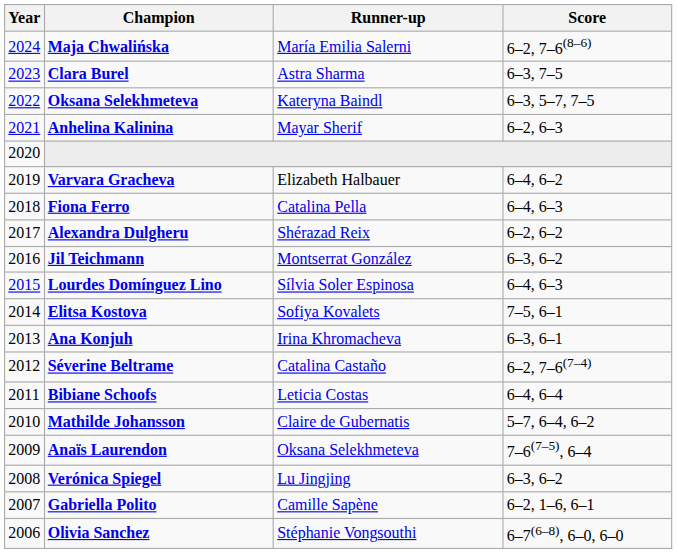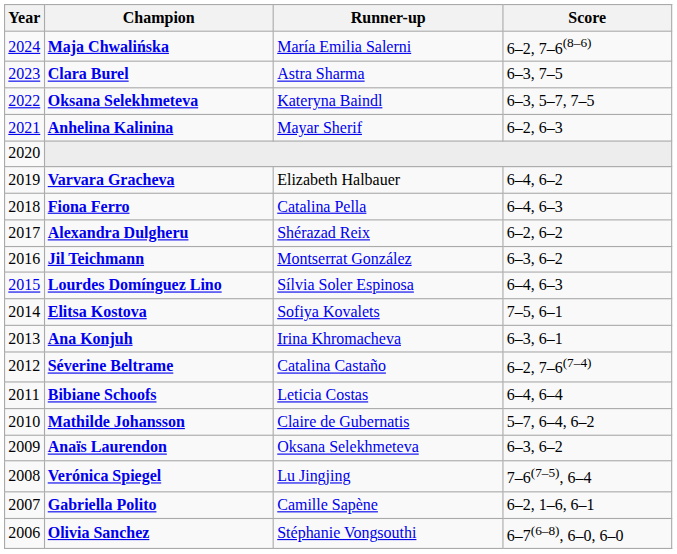 <table class="wikitable" style="font-size:90%">
 <tr>
 <th>Year</th>
 <th width="200">Champion</th>
 <th width="200">Runner-up</th>
 <th width="145">Score</th>
 </tr>
 <tr>
 <td><a href='#'>2024</a></td>
 <td> <strong><a href='#'>Maja Chwalińska</a></strong></td>
 <td> <a href='#'>María Emilia Salerni</a></td>
 <td>6–2, 7–6<sup>(8–6)</sup></td>
 </tr>
 <tr>
 <td><a href='#'>2023</a></td>
 <td> <strong><a href='#'>Clara Burel</a></strong></td>
 <td> <a href='#'>Astra Sharma</a></td>
 <td>6–3, 7–5</td>
 </tr>
 <tr>
 <td><a href='#'>2022</a></td>
 <td> <strong><a href='#'>Oksana Selekhmeteva</a></strong></td>
 <td> <a href='#'>Kateryna Baindl</a></td>
 <td>6–3, 5–7, 7–5</td>
 </tr>
 <tr>
 <td><a href='#'>2021</a></td>
 <td> <strong><a href='#'>Anhelina Kalinina</a></strong></td>
 <td> <a href='#'>Mayar Sherif</a></td>
 <td>6–2, 6–3</td>
 </tr>
 <tr>
 <td>2020</td>
 <td colspan=3 bgcolor="#ededed"></td>
 </tr>
 <tr>
 <td>2019</td>
 <td> <strong><a href='#'>Varvara Gracheva</a></strong></td>
 <td> Elizabeth Halbauer</td>
 <td>6–4, 6–2</td>
 </tr>
 <tr>
 <td>2018</td>
 <td> <strong><a href='#'>Fiona Ferro</a></strong></td>
 <td> <a href='#'>Catalina Pella</a></td>
 <td>6–4, 6–3</td>
 </tr>
 <tr>
 <td>2017</td>
 <td> <strong><a href='#'>Alexandra Dulgheru</a></strong></td>
 <td> <a href='#'>Shérazad Reix</a></td>
 <td>6–2, 6–2</td>
 </tr>
 <tr>
 <td>2016</td>
 <td> <strong><a href='#'>Jil Teichmann</a></strong></td>
 <td> <a href='#'>Montserrat González</a></td>
 <td>6–3, 6–2</td>
 </tr>
 <tr>
 <td><a href='#'>2015</a></td>
 <td> <strong><a href='#'>Lourdes Domínguez Lino</a></strong></td>
 <td> <a href='#'>Sílvia Soler Espinosa</a></td>
 <td>6–4, 6–3</td>
 </tr>
 <tr>
 <td>2014</td>
 <td> <strong><a href='#'>Elitsa Kostova</a></strong></td>
 <td> <a href='#'>Sofiya Kovalets</a></td>
 <td>7–5, 6–1</td>
 </tr>
 <tr>
 <td>2013</td>
 <td> <strong><a href='#'>Ana Konjuh</a></strong></td>
 <td> <a href='#'>Irina Khromacheva</a></td>
 <td>6–3, 6–1</td>
 </tr>
 <tr>
 <td>2012</td>
 <td> <strong><a href='#'>Séverine Beltrame</a></strong></td>
 <td> <a href='#'>Catalina Castaño</a></td>
 <td>6–2, 7–6<sup>(7–4)</sup></td>
 </tr>
 <tr>
 <td>2011</td>
 <td> <strong><a href='#'>Bibiane Schoofs</a></strong></td>
 <td> <a href='#'>Leticia Costas</a></td>
 <td>6–4, 6–4</td>
 </tr>
 <tr>
 <td>2010</td>
 <td> <strong><a href='#'>Mathilde Johansson</a></strong></td>
 <td> <a href='#'>Claire de Gubernatis</a></td>
 <td>5–7, 6–4, 6–2</td>
 </tr>
 <tr>
 <td>2009</td>
 <td> <strong><a href='#'>Anaïs Laurendon</a></strong></td>
 <td> <a href='#'>Oksana Selekhmeteva</a></td>
-<td>7–6<sup>(7–5)</sup>, 6–4</td>
+<td>6–3, 6–2</td>
 </tr>
 <tr>
 <td>2008</td>
 <td> <strong><a href='#'>Verónica Spiegel</a></strong></td>
 <td> <a href='#'>Lu Jingjing</a></td>
-<td>6–3, 6–2</td>
+<td>7–6<sup>(7–5)</sup>, 6–4</td>
 </tr>
 <tr>
 <td>2007</td>
 <td> <strong><a href='#'>Gabriella Polito</a></strong></td>
 <td> <a href='#'>Camille Sapène</a></td>
 <td>6–2, 1–6, 6–1</td>
 </tr>
 <tr>
 <td>2006</td>
 <td> <strong><a href='#'>Olivia Sanchez</a></strong></td>
 <td> <a href='#'>Stéphanie Vongsouthi</a></td>
 <td>6–7<sup>(6–8)</sup>, 6–0, 6–0</td>
 </tr>
 </table>
